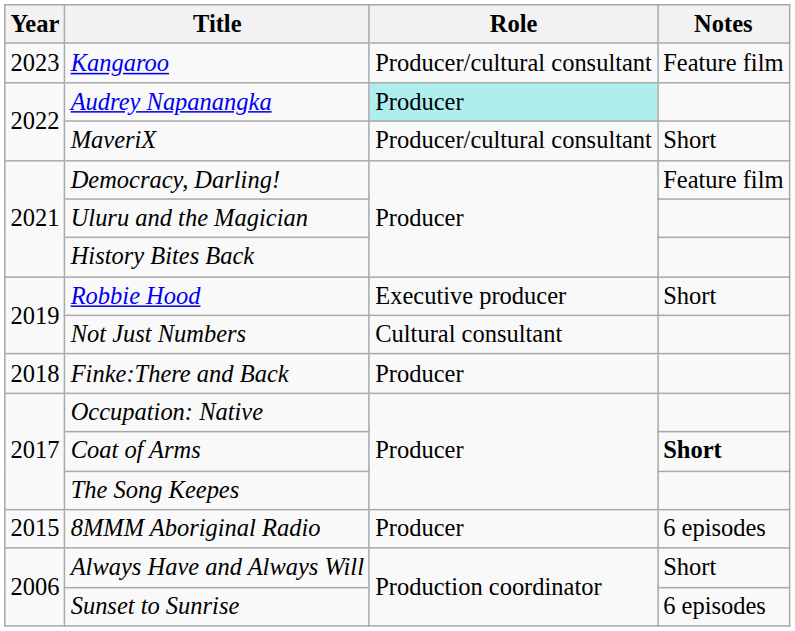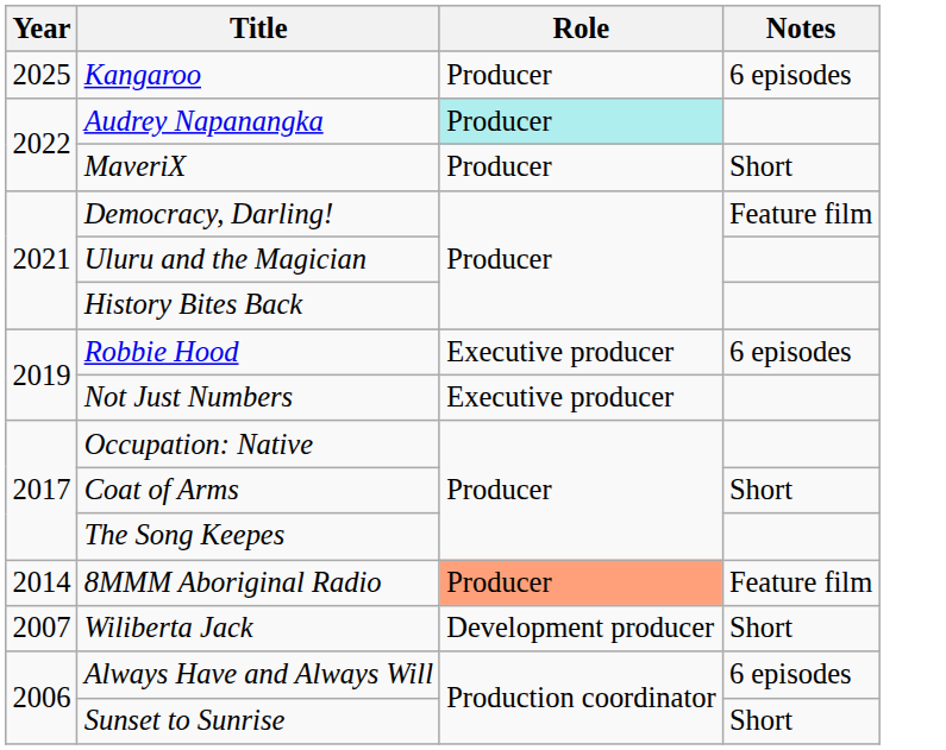 <table class="wikitable">
 <tr>
 <th>Year</th>
 <th>Title</th>
 <th>Role</th>
 <th>Notes</th>
 </tr>
 <tr>
-<td>2023</td>
+<td>2025</td>
 <td><em><a href='#'>Kangaroo</a></em></td>
-<td>Producer/cultural consultant</td>
-<td>Feature film</td>
+<td>Producer</td>
+<td>6 episodes</td>
 </tr>
 <tr>
 <td rowspan="2">2022</td>
 <td><em><a href='#'>Audrey Napanangka</a></em></td>
 <td style="background: paleturquoise;">Producer</td>
 <td></td>
 </tr>
 <tr>
 <td><em>MaveriX</em></td>
-<td>Producer/cultural consultant</td>
+<td>Producer</td>
 <td>Short</td>
 </tr>
 <tr>
 <td rowspan="3">2021</td>
 <td><em>Democracy, Darling!</em></td>
 <td rowspan="3">Producer</td>
 <td>Feature film</td>
 </tr>
 <tr>
 <td><em>Uluru and the Magician</em></td>
 <td></td>
 </tr>
 <tr>
 <td><em>History Bites Back</em></td>
 <td></td>
 </tr>
 <tr>
 <td rowspan="2">2019</td>
 <td><em><a href='#'>Robbie Hood</a></em></td>
 <td>Executive producer</td>
-<td>Short</td>
+<td>6 episodes</td>
 </tr>
 <tr>
 <td><em>Not Just Numbers</em></td>
-<td>Cultural consultant</td>
-<td></td>
-</tr>
-<tr>
-<td>2018</td>
-<td><em>Finke:There and Back</em></td>
-<td>Producer</td>
+<td>Executive producer</td>
 <td></td>
 </tr>
 <tr>
 <td rowspan="3">2017</td>
 <td><em>Occupation: Native</em></td>
 <td rowspan="3">Producer</td>
 <td></td>
 </tr>
 <tr>
 <td><em>Coat of Arms</em></td>
-<td><strong>Short</strong></td>
+<td>Short</td>
 </tr>
 <tr>
 <td><em>The Song Keepes</em></td>
 <td></td>
 </tr>
 <tr>
-<td>2015</td>
+<td>2014</td>
 <td><em>8MMM Aboriginal Radio</em></td>
-<td>Producer</td>
-<td>6 episodes</td>
+<td style="background: lightsalmon;">Producer</td>
+<td>Feature film</td>
+</tr>
+<tr>
+<td>2007</td>
+<td><em>Wiliberta Jack</em></td>
+<td>Development producer</td>
+<td>Short</td>
 </tr>
 <tr>
 <td rowspan="2">2006</td>
 <td><em>Always Have and Always Will</em></td>
 <td rowspan="2">Production coordinator</td>
-<td>Short</td>
+<td>6 episodes</td>
 </tr>
 <tr>
 <td><em>Sunset to Sunrise</em></td>
-<td>6 episodes</td>
+<td>Short</td>
 </tr>
 </table>
